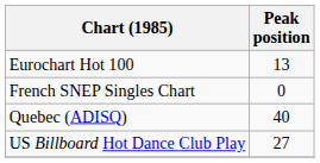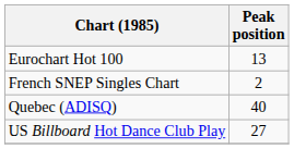 <table class="wikitable">
 <tr>
 <th>Chart (1985)</th>
 <th>Peak<br>position</th>
 </tr>
 <tr>
 <td>Eurochart Hot 100</td>
 <td align="center">13</td>
 </tr>
 <tr>
 <td>French SNEP Singles Chart</td>
-<td align="center">0</td>
+<td align="center">2</td>
 </tr>
 <tr>
 <td>Quebec (<a href='#'>ADISQ</a>)</td>
 <td align="center">40</td>
 </tr>
 <tr>
 <td>US <em>Billboard</em> <a href='#'>Hot Dance Club Play</a></td>
 <td align="center">27</td>
 </tr>
 <tr>
 </tr>
 </table>
